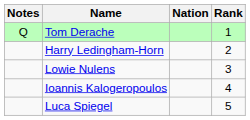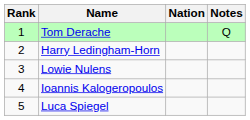 <table class="wikitable sortable" style="text-align:center">
 <tr>
-<th>Notes</th>
+<th>Rank</th>
 <th>Name</th>
 <th>Nation</th>
-<th>Rank</th>
+<th>Notes</th>
 </tr>
 <tr bgcolor=bbffbb>
-<td>Q</td>
+<td>1</td>
 <td align=left><a href='#'>Tom Derache</a></td>
 <td align=left></td>
-<td>1</td>
+<td>Q</td>
 </tr>
 <tr>
-<td></td>
+<td>2</td>
 <td align=left><a href='#'>Harry Ledingham-Horn</a></td>
 <td align=left></td>
-<td>2</td>
+<td></td>
 </tr>
 <tr>
-<td></td>
+<td>3</td>
 <td align=left><a href='#'>Lowie Nulens</a></td>
 <td align=left></td>
-<td>3</td>
+<td></td>
 </tr>
 <tr>
-<td></td>
+<td>4</td>
 <td align=left><a href='#'>Ioannis Kalogeropoulos</a></td>
 <td align=left></td>
-<td>4</td>
+<td></td>
 </tr>
 <tr>
-<td></td>
+<td>5</td>
 <td align=left><a href='#'>Luca Spiegel</a></td>
 <td align=left></td>
-<td>5</td>
+<td></td>
 </tr>
 </table>
